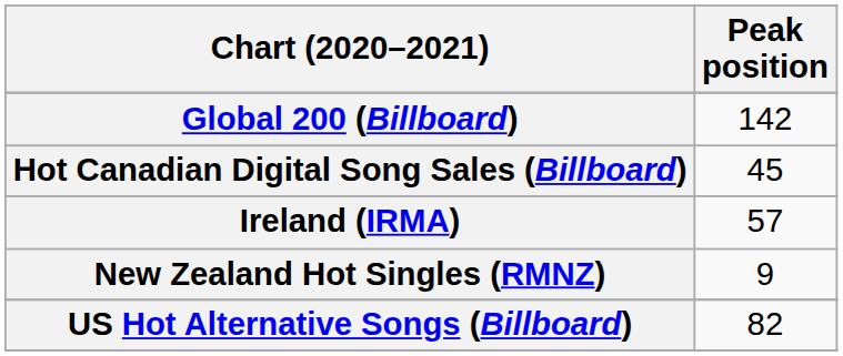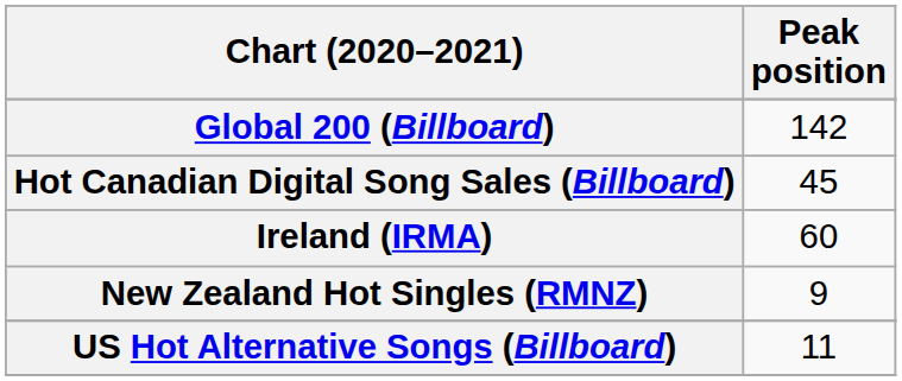 <table class="wikitable sortable plainrowheaders" style="text-align:center">
 <tr>
 <th scope="col">Chart (2020–2021)</th>
 <th scope="col">Peak<br>position</th>
 </tr>
 <tr>
 </tr>
 <tr>
 <th scope="row"><a href='#'>Global 200</a> (<em><a href='#'>Billboard</a></em>)</th>
 <td>142</td>
 </tr>
 <tr>
 <th scope="row">Hot Canadian Digital Song Sales (<em><a href='#'>Billboard</a></em>)</th>
 <td>45</td>
 </tr>
 <tr>
 <th scope="row">Ireland (<a href='#'>IRMA</a>)</th>
-<td>57</td>
+<td>60</td>
 </tr>
 <tr>
 <th scope="row">New Zealand Hot Singles (<a href='#'>RMNZ</a>)</th>
 <td>9</td>
 </tr>
 <tr>
 </tr>
 <tr>
 </tr>
 <tr>
 </tr>
 <tr>
 </tr>
 <tr>
 </tr>
 <tr>
 </tr>
 <tr>
 </tr>
 <tr>
 <th scope="row">US <a href='#'>Hot Alternative Songs</a> (<em><a href='#'>Billboard</a></em>)</th>
-<td>82</td>
+<td>11</td>
 </tr>
 <tr>
 </tr>
 </table>
